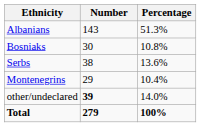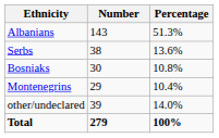 <table class="wikitable">
 <tr>
 <th width="100px">Ethnicity</th>
 <th width="80px">Number</th>
 <th width="80px">Percentage</th>
 </tr>
 <tr>
 <td><a href='#'>Albanians</a></td>
 <td>143</td>
 <td>51.3%</td>
 </tr>
 <tr>
+<td><a href='#'>Serbs</a></td>
+<td>38</td>
+<td>13.6%</td>
+</tr>
+<tr>
 <td><a href='#'>Bosniaks</a></td>
 <td>30</td>
 <td>10.8%</td>
-</tr>
-<tr>
-<td><a href='#'>Serbs</a></td>
-<td>38</td>
-<td>13.6%</td>
 </tr>
 <tr>
 <td><a href='#'>Montenegrins</a></td>
 <td>29</td>
 <td>10.4%</td>
 </tr>
 <tr>
 <td>other/undeclared</td>
-<td><strong>39</strong></td>
+<td>39</td>
 <td>14.0%</td>
 </tr>
 <tr>
 <td><strong>Total</strong></td>
 <td><strong>279</strong></td>
 <td><strong>100%</strong></td>
 </tr>
 </table>
